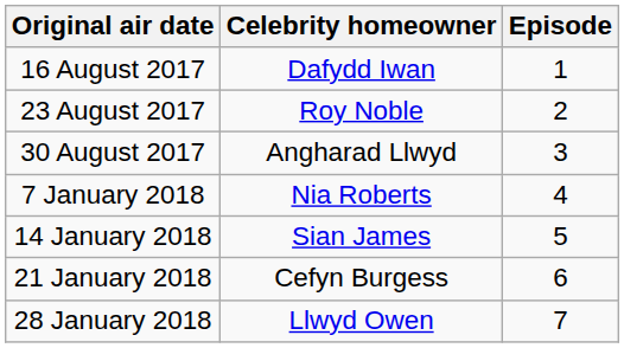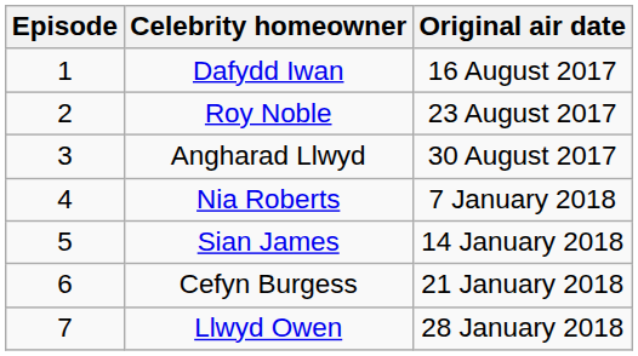 <table class="wikitable" style="text-align:center;">
 <tr>
+<th>Episode</th>
+<th>Celebrity homeowner</th>
 <th>Original air date</th>
-<th>Celebrity homeowner</th>
-<th>Episode</th>
 </tr>
 <tr>
+<td>1</td>
+<td><a href='#'>Dafydd Iwan</a></td>
 <td>16 August 2017</td>
-<td><a href='#'>Dafydd Iwan</a></td>
-<td>1</td>
 </tr>
 <tr>
+<td>2</td>
+<td><a href='#'>Roy Noble</a></td>
 <td>23 August 2017</td>
-<td><a href='#'>Roy Noble</a></td>
-<td>2</td>
 </tr>
 <tr>
+<td>3</td>
+<td>Angharad Llwyd</td>
 <td>30 August 2017</td>
-<td>Angharad Llwyd</td>
-<td>3</td>
 </tr>
 <tr>
+<td>4</td>
+<td><a href='#'>Nia Roberts</a></td>
 <td>7 January 2018</td>
-<td><a href='#'>Nia Roberts</a></td>
-<td>4</td>
 </tr>
 <tr>
+<td>5</td>
+<td><a href='#'>Sian James</a></td>
 <td>14 January 2018</td>
-<td><a href='#'>Sian James</a></td>
-<td>5</td>
 </tr>
 <tr>
+<td>6</td>
+<td>Cefyn Burgess</td>
 <td>21 January 2018</td>
-<td>Cefyn Burgess</td>
-<td>6</td>
 </tr>
 <tr>
+<td>7</td>
+<td><a href='#'>Llwyd Owen</a></td>
 <td>28 January 2018</td>
-<td><a href='#'>Llwyd Owen</a></td>
-<td>7</td>
 </tr>
 </table>
